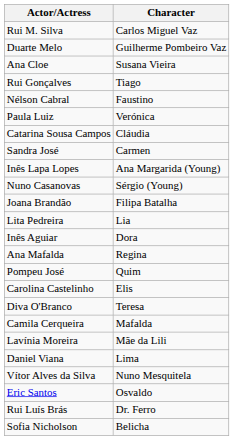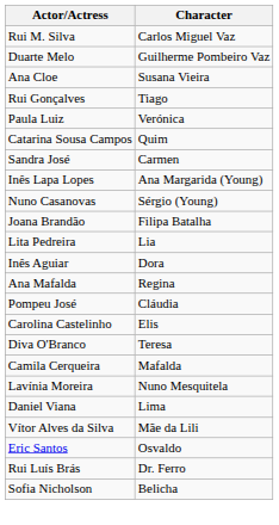 <table class="wikitable">
 <tr>
 <th>Actor/Actress</th>
 <th>Character</th>
 </tr>
 <tr>
 <td>Rui M. Silva</td>
 <td>Carlos Miguel Vaz</td>
 </tr>
 <tr>
 <td>Duarte Melo</td>
 <td>Guilherme Pombeiro Vaz</td>
 </tr>
 <tr>
 <td>Ana Cloe</td>
 <td>Susana Vieira</td>
 </tr>
 <tr>
 <td>Rui Gonçalves</td>
 <td>Tiago</td>
 </tr>
 <tr>
-<td>Nélson Cabral</td>
-<td>Faustino</td>
-</tr>
-<tr>
 <td>Paula Luiz</td>
 <td>Verónica</td>
 </tr>
 <tr>
 <td>Catarina Sousa Campos</td>
-<td>Cláudia</td>
+<td>Quim</td>
 </tr>
 <tr>
 <td>Sandra José</td>
 <td>Carmen</td>
 </tr>
 <tr>
 <td>Inês Lapa Lopes</td>
 <td>Ana Margarida (Young)</td>
 </tr>
 <tr>
 <td>Nuno Casanovas</td>
 <td>Sérgio (Young)</td>
 </tr>
 <tr>
 <td>Joana Brandão</td>
 <td>Filipa Batalha</td>
 </tr>
 <tr>
 <td>Lita Pedreira</td>
 <td>Lia</td>
 </tr>
 <tr>
 <td>Inês Aguiar</td>
 <td>Dora</td>
 </tr>
 <tr>
 <td>Ana Mafalda</td>
 <td>Regina</td>
 </tr>
 <tr>
 <td>Pompeu José</td>
-<td>Quim</td>
+<td>Cláudia</td>
 </tr>
 <tr>
 <td>Carolina Castelinho</td>
 <td>Elis</td>
 </tr>
 <tr>
 <td>Diva O'Branco</td>
 <td>Teresa</td>
 </tr>
 <tr>
 <td>Camila Cerqueira</td>
 <td>Mafalda</td>
 </tr>
 <tr>
 <td>Lavínia Moreira</td>
-<td>Mãe da Lili</td>
+<td>Nuno Mesquitela</td>
 </tr>
 <tr>
 <td>Daniel Viana</td>
 <td>Lima</td>
 </tr>
 <tr>
 <td>Vítor Alves da Silva</td>
-<td>Nuno Mesquitela</td>
+<td>Mãe da Lili</td>
 </tr>
 <tr>
 <td><a href='#'>Eric Santos</a></td>
 <td>Osvaldo</td>
 </tr>
 <tr>
 <td>Rui Luís Brás</td>
 <td>Dr. Ferro</td>
 </tr>
 <tr>
 <td>Sofia Nicholson</td>
 <td>Belicha</td>
 </tr>
 </table>
